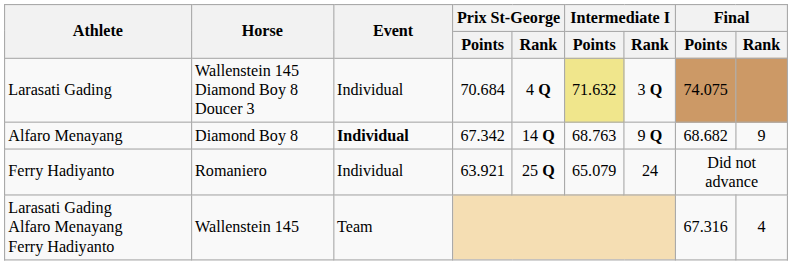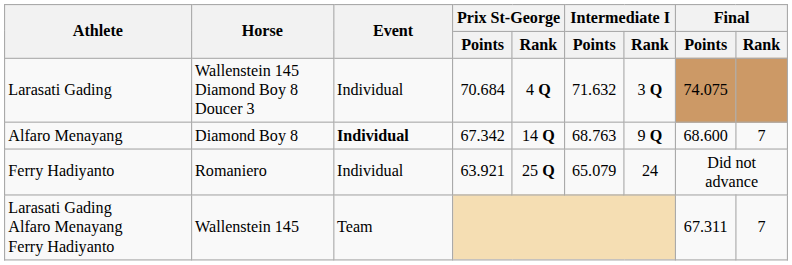 <table class="wikitable" style="width:700px; font-size:90%; text-align:center">
 <tr>
 <th width="160" rowspan=2>Athlete</th>
 <th width="120" rowspan=2>Horse</th>
 <th width="100" rowspan=2>Event</th>
 <th width="135" colspan=2>Prix St-George</th>
 <th width="135" colspan=2>Intermediate I</th>
 <th width="135" colspan=2>Final</th>
 </tr>
 <tr>
 <th>Points</th>
 <th>Rank</th>
 <th>Points</th>
 <th>Rank</th>
 <th>Points</th>
 <th>Rank</th>
 </tr>
 <tr>
 <td align=left>Larasati Gading</td>
 <td align=left>Wallenstein 145 <br> Diamond Boy 8 <br> Doucer 3</td>
 <td align=left>Individual</td>
 <td>70.684</td>
 <td>4 <strong>Q</strong></td>
-<td style="background: khaki;">71.632</td>
+<td>71.632</td>
 <td>3 <strong>Q</strong></td>
 <td bgcolor=cc9966>74.075</td>
 <td bgcolor=cc9966></td>
 </tr>
 <tr>
 <td align=left>Alfaro Menayang</td>
 <td align=left>Diamond Boy 8</td>
 <td align=left><strong>Individual</strong></td>
 <td>67.342</td>
 <td>14 <strong>Q</strong></td>
 <td>68.763</td>
 <td>9 <strong>Q</strong></td>
-<td>68.682</td>
-<td>9</td>
+<td>68.600</td>
+<td>7</td>
 </tr>
 <tr>
 <td align=left>Ferry Hadiyanto</td>
 <td align=left>Romaniero</td>
 <td align=left>Individual</td>
 <td>63.921</td>
 <td>25 <strong>Q</strong></td>
 <td>65.079</td>
 <td>24</td>
 <td colspan=2>Did not advance</td>
 </tr>
 <tr>
 <td align=left>Larasati Gading <br> Alfaro Menayang <br> Ferry Hadiyanto</td>
 <td align=left>Wallenstein 145</td>
 <td align=left>Team</td>
 <td colspan=4 bgcolor=wheat></td>
-<td>67.316</td>
-<td>4</td>
+<td>67.311</td>
+<td>7</td>
 </tr>
 </table>
